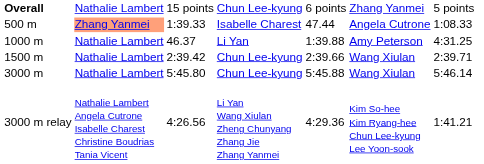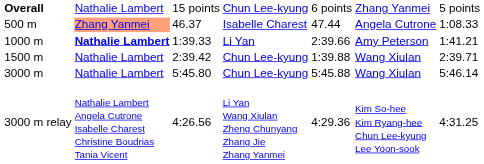 <table>
 <tr>
 <td><strong>Overall</strong></td>
 <td><a href='#'>Nathalie Lambert</a> <br> </td>
 <td>15 points</td>
 <td><a href='#'>Chun Lee-kyung</a> <br> </td>
 <td>6 points</td>
 <td><a href='#'>Zhang Yanmei</a> <br> </td>
 <td>5 points</td>
 </tr>
 <tr>
 <td>500 m</td>
 <td style="background: lightsalmon;"><a href='#'>Zhang Yanmei</a> <br> </td>
-<td>1:39.33</td>
+<td>46.37</td>
 <td><a href='#'>Isabelle Charest</a> <br> </td>
 <td>47.44</td>
 <td><a href='#'>Angela Cutrone</a> <br> </td>
 <td>1:08.33</td>
 </tr>
 <tr>
 <td>1000 m</td>
-<td><a href='#'>Nathalie Lambert</a> <br> </td>
-<td>46.37</td>
+<td><strong><a href='#'>Nathalie Lambert</a> <br> </strong></td>
+<td>1:39.33</td>
 <td><a href='#'>Li Yan</a> <br> </td>
-<td>1:39.88</td>
+<td>2:39.66</td>
 <td><a href='#'>Amy Peterson</a> <br> </td>
-<td>4:31.25</td>
+<td>1:41.21</td>
 </tr>
 <tr>
 <td>1500 m</td>
 <td><a href='#'>Nathalie Lambert</a> <br> </td>
 <td>2:39.42</td>
 <td><a href='#'>Chun Lee-kyung</a> <br> </td>
-<td>2:39.66</td>
+<td>1:39.88</td>
 <td><a href='#'>Wang Xiulan</a> <br> </td>
 <td>2:39.71</td>
 </tr>
 <tr>
 <td>3000 m</td>
 <td><a href='#'>Nathalie Lambert</a> <br> </td>
 <td>5:45.80</td>
 <td><a href='#'>Chun Lee-kyung</a> <br> </td>
 <td>5:45.88</td>
 <td><a href='#'>Wang Xiulan</a> <br> </td>
 <td>5:46.14</td>
 </tr>
 <tr>
 <td>3000 m relay</td>
 <td> <br><small><a href='#'>Nathalie Lambert</a><br><a href='#'>Angela Cutrone</a><br><a href='#'>Isabelle Charest</a><br><a href='#'>Christine Boudrias</a><br><a href='#'>Tania Vicent</a></small></td>
 <td>4:26.56</td>
 <td> <br><small><a href='#'>Li Yan</a><br><a href='#'>Wang Xiulan</a><br><a href='#'>Zheng Chunyang</a><br><a href='#'>Zhang Jie</a><br><a href='#'>Zhang Yanmei</a></small></td>
 <td>4:29.36</td>
 <td> <br><small><a href='#'>Kim So-hee</a><br><a href='#'>Kim Ryang-hee</a><br><a href='#'>Chun Lee-kyung</a><br><a href='#'>Lee Yoon-sook</a></small></td>
-<td>1:41.21</td>
+<td>4:31.25</td>
 </tr>
 </table>
